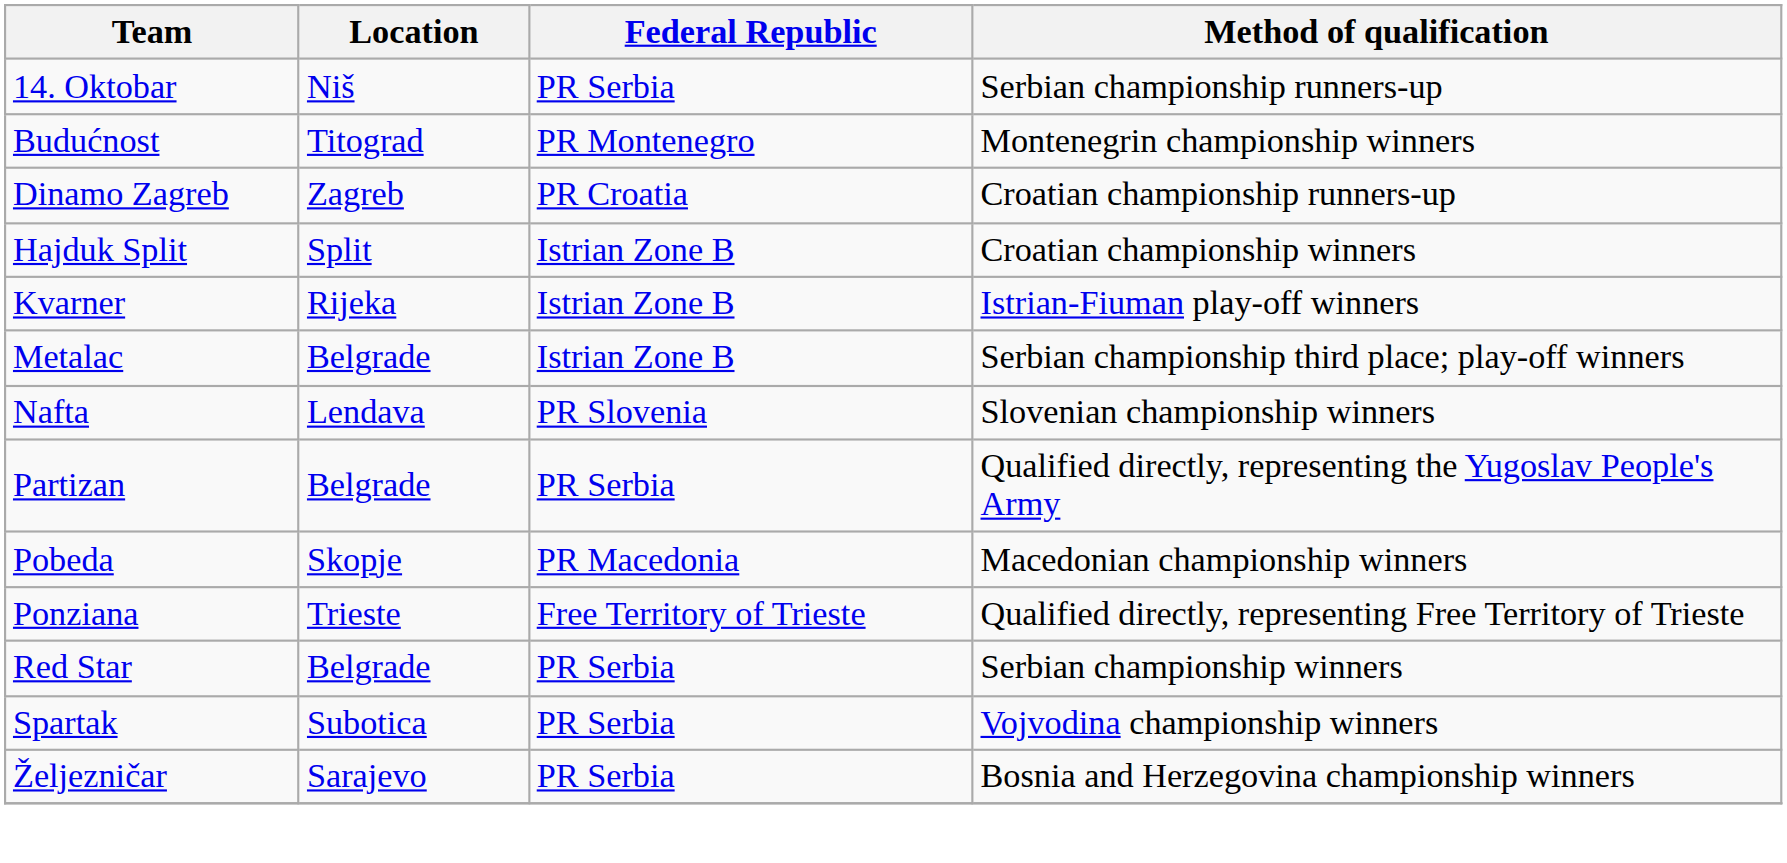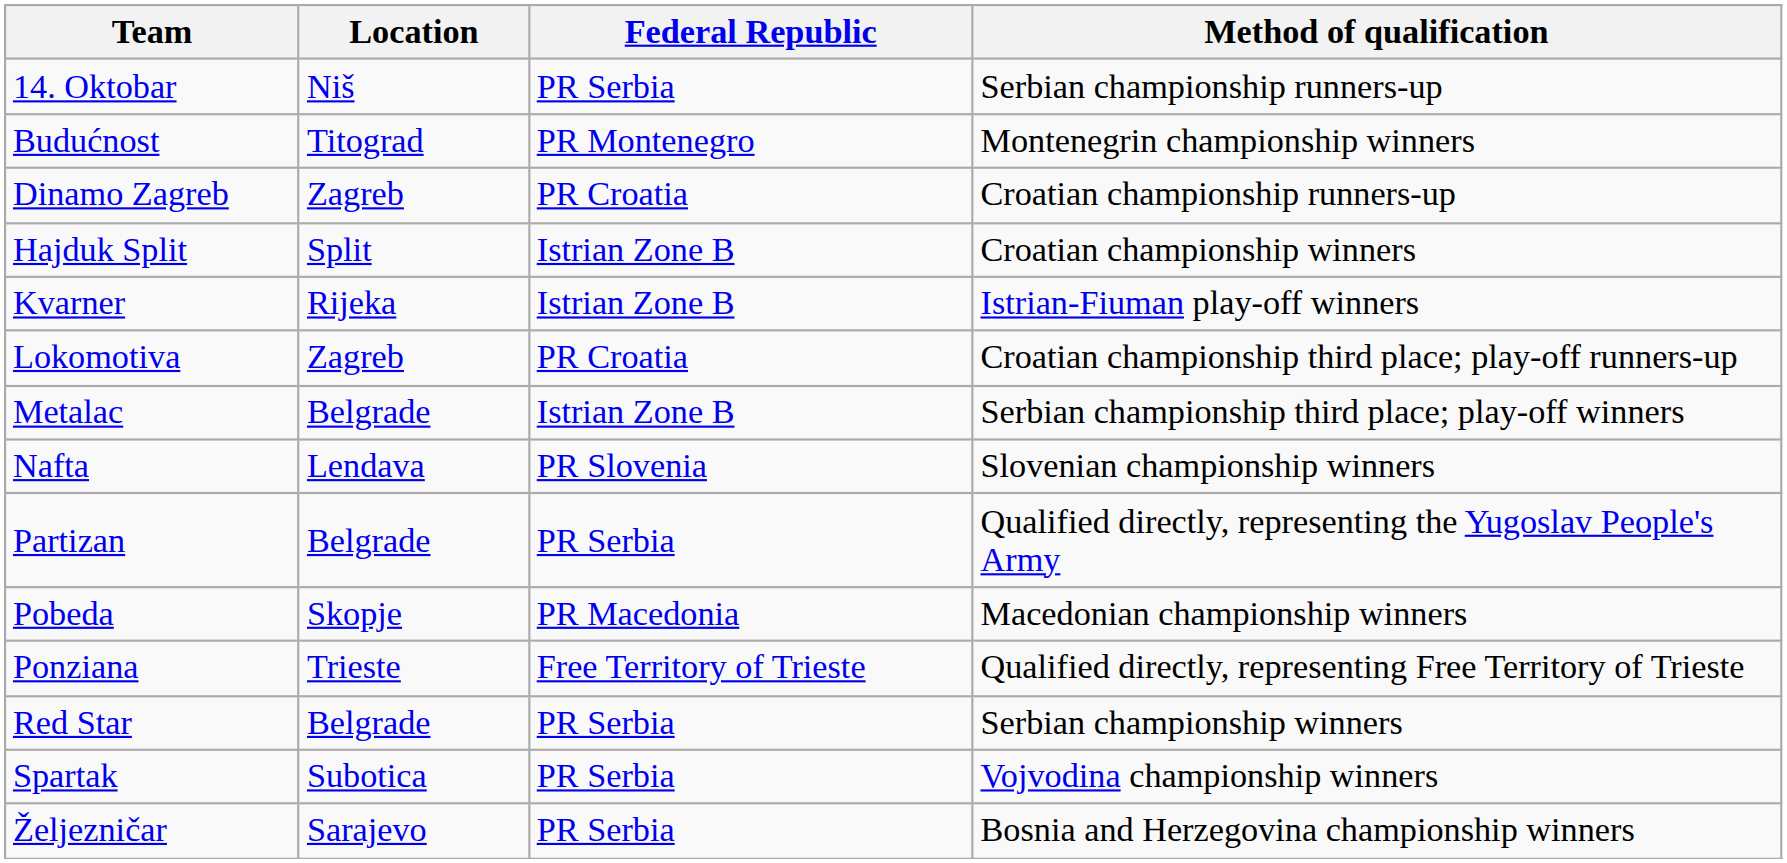 <table class="wikitable sortable" style="text-align: left;">
 <tr>
 <th width="130">Team</th>
 <th width="100">Location</th>
 <th width="200"><a href='#'>Federal Republic</a></th>
 <th width="370">Method of qualification</th>
 </tr>
 <tr>
 <td><a href='#'>14. Oktobar</a></td>
 <td><a href='#'>Niš</a></td>
 <td> <a href='#'>PR Serbia</a></td>
 <td>Serbian championship runners-up</td>
 </tr>
 <tr>
 <td><a href='#'>Budućnost</a></td>
 <td><a href='#'>Titograd</a></td>
 <td> <a href='#'>PR Montenegro</a></td>
 <td>Montenegrin championship winners</td>
 </tr>
 <tr>
 <td><a href='#'>Dinamo Zagreb</a></td>
 <td><a href='#'>Zagreb</a></td>
 <td> <a href='#'>PR Croatia</a></td>
 <td>Croatian championship runners-up</td>
 </tr>
 <tr>
 <td><a href='#'>Hajduk Split</a></td>
 <td><a href='#'>Split</a></td>
 <td> <a href='#'>Istrian Zone B</a></td>
 <td>Croatian championship winners</td>
 </tr>
 <tr>
 <td><a href='#'>Kvarner</a></td>
 <td><a href='#'>Rijeka</a></td>
 <td> <a href='#'>Istrian Zone B</a></td>
 <td><a href='#'>Istrian-Fiuman</a> play-off winners</td>
+</tr>
+<tr>
+<td><a href='#'>Lokomotiva</a></td>
+<td><a href='#'>Zagreb</a></td>
+<td> <a href='#'>PR Croatia</a></td>
+<td>Croatian championship third place; play-off runners-up</td>
 </tr>
 <tr>
 <td><a href='#'>Metalac</a></td>
 <td><a href='#'>Belgrade</a></td>
 <td> <a href='#'>Istrian Zone B</a></td>
 <td>Serbian championship third place; play-off winners</td>
 </tr>
 <tr>
 <td><a href='#'>Nafta</a></td>
 <td><a href='#'>Lendava</a></td>
 <td> <a href='#'>PR Slovenia</a></td>
 <td>Slovenian championship winners</td>
 </tr>
 <tr>
 <td><a href='#'>Partizan</a></td>
 <td><a href='#'>Belgrade</a></td>
 <td> <a href='#'>PR Serbia</a></td>
 <td>Qualified directly, representing the <a href='#'>Yugoslav People's Army</a></td>
 </tr>
 <tr>
 <td><a href='#'>Pobeda</a></td>
 <td><a href='#'>Skopje</a></td>
 <td> <a href='#'>PR Macedonia</a></td>
 <td>Macedonian championship winners</td>
 </tr>
 <tr>
 <td><a href='#'>Ponziana</a></td>
 <td><a href='#'>Trieste</a></td>
 <td> <a href='#'>Free Territory of Trieste</a></td>
 <td>Qualified directly, representing Free Territory of Trieste</td>
 </tr>
 <tr>
 <td><a href='#'>Red Star</a></td>
 <td><a href='#'>Belgrade</a></td>
 <td> <a href='#'>PR Serbia</a></td>
 <td>Serbian championship winners</td>
 </tr>
 <tr>
 <td><a href='#'>Spartak</a></td>
 <td><a href='#'>Subotica</a></td>
 <td> <a href='#'>PR Serbia</a></td>
 <td><a href='#'>Vojvodina</a> championship winners</td>
 </tr>
 <tr>
 <td><a href='#'>Željezničar</a></td>
 <td><a href='#'>Sarajevo</a></td>
 <td> <a href='#'>PR Serbia</a></td>
 <td>Bosnia and Herzegovina championship winners</td>
 </tr>
 <tr>
 </tr>
 </table>
